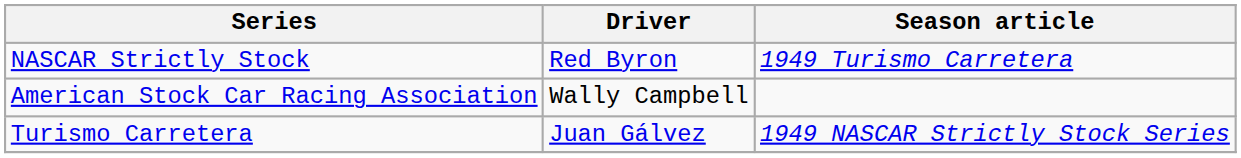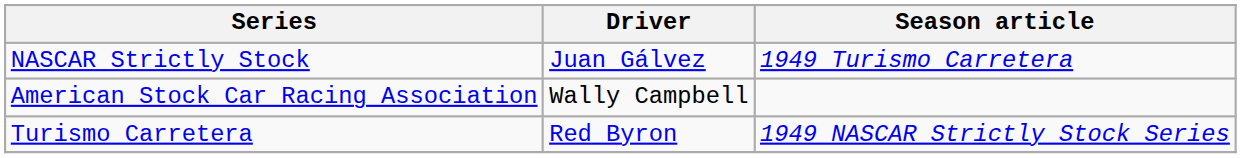 <table class="wikitable" style="font-size: 87%;">
 <tr>
 <th>Series</th>
 <th>Driver</th>
 <th>Season article</th>
 </tr>
 <tr>
 <td><a href='#'>NASCAR Strictly Stock</a></td>
-<td> <a href='#'>Red Byron</a></td>
+<td> <a href='#'>Juan Gálvez</a></td>
 <td><em><a href='#'>1949 Turismo Carretera</a></em></td>
 </tr>
 <tr>
 <td><a href='#'>American Stock Car Racing Association</a></td>
 <td> Wally Campbell</td>
 <td></td>
 </tr>
 <tr>
 <td><a href='#'>Turismo Carretera</a></td>
-<td> <a href='#'>Juan Gálvez</a></td>
+<td> <a href='#'>Red Byron</a></td>
 <td><em><a href='#'>1949 NASCAR Strictly Stock Series</a></em></td>
 </tr>
 <tr>
 </tr>
 </table>
